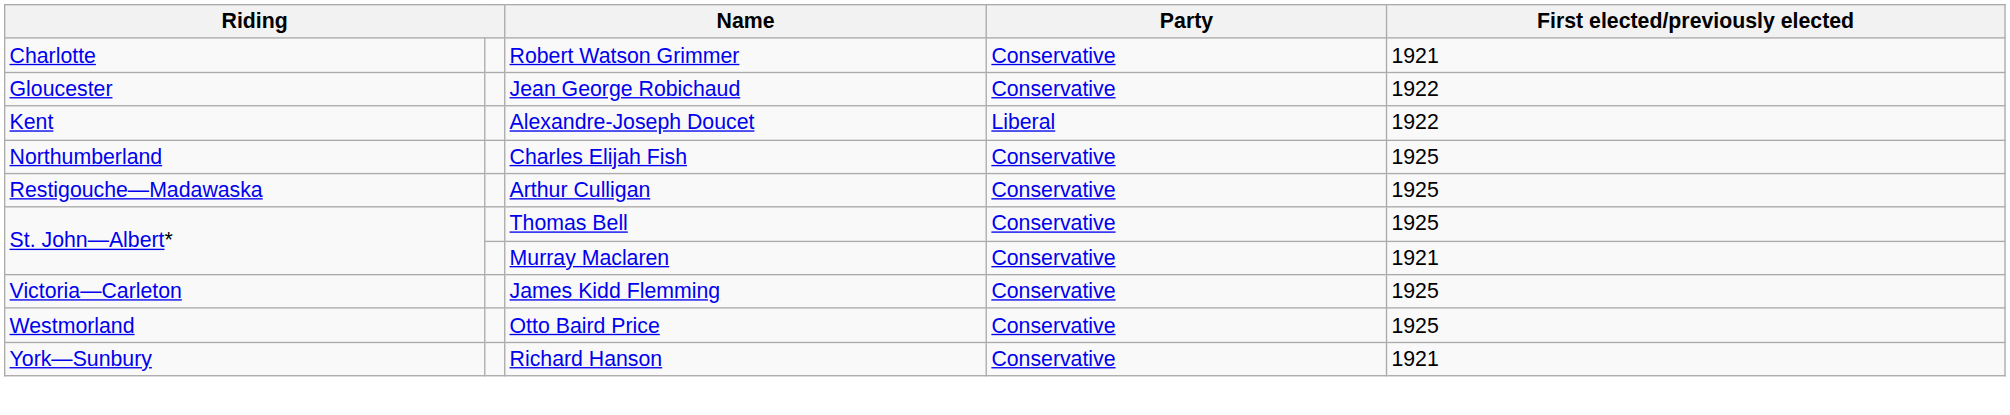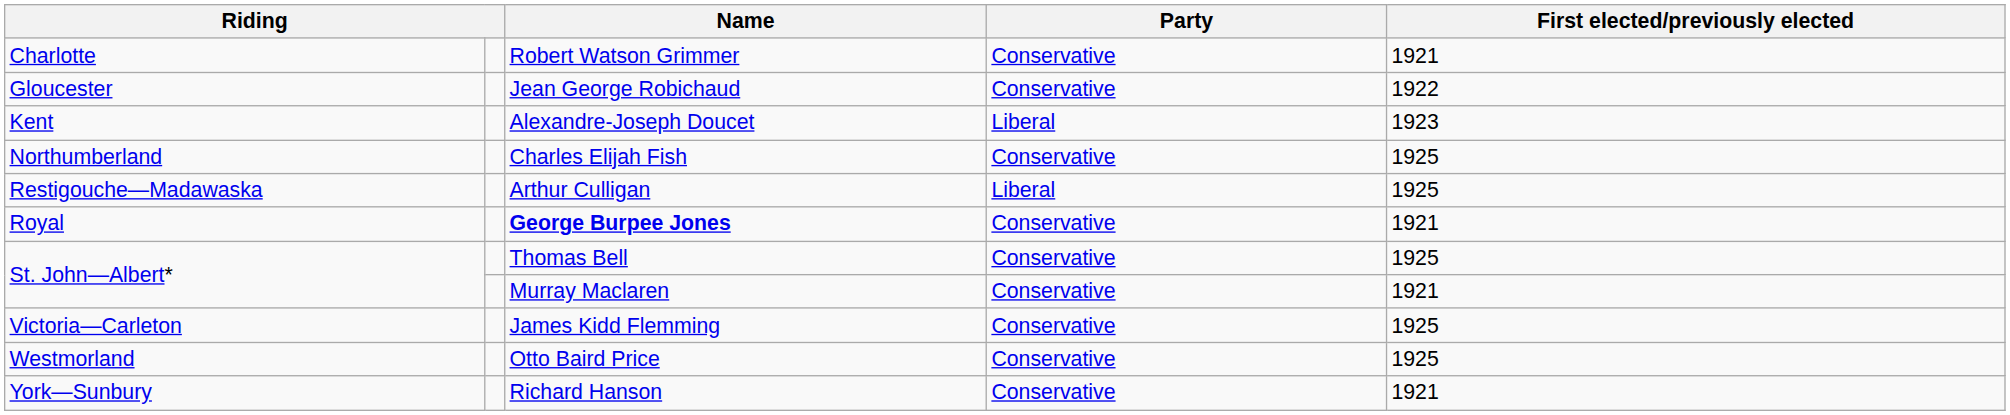 <table class="wikitable" width=95%>
 <tr>
 <th colspan=2 width=25%>Riding</th>
 <th>Name</th>
 <th width=20%>Party</th>
 <th>First elected/previously elected</th>
 </tr>
 <tr>
 <td width=24%><a href='#'>Charlotte</a></td>
 <td></td>
 <td><a href='#'>Robert Watson Grimmer</a></td>
 <td><a href='#'>Conservative</a></td>
 <td>1921</td>
 </tr>
 <tr>
 <td><a href='#'>Gloucester</a></td>
 <td></td>
 <td><a href='#'>Jean George Robichaud</a></td>
 <td><a href='#'>Conservative</a></td>
 <td>1922</td>
 </tr>
 <tr>
 <td><a href='#'>Kent</a></td>
 <td></td>
 <td><a href='#'>Alexandre-Joseph Doucet</a></td>
 <td><a href='#'>Liberal</a></td>
-<td>1922</td>
+<td>1923</td>
 </tr>
 <tr>
 <td><a href='#'>Northumberland</a></td>
 <td></td>
 <td><a href='#'>Charles Elijah Fish</a></td>
 <td><a href='#'>Conservative</a></td>
 <td>1925</td>
 </tr>
 <tr>
 <td><a href='#'>Restigouche—Madawaska</a></td>
 <td></td>
 <td><a href='#'>Arthur Culligan</a></td>
+<td><a href='#'>Liberal</a></td>
+<td>1925</td>
+</tr>
+<tr>
+<td><a href='#'>Royal</a></td>
+<td></td>
+<td><strong><a href='#'>George Burpee Jones</a></strong></td>
 <td><a href='#'>Conservative</a></td>
-<td>1925</td>
+<td>1921</td>
 </tr>
 <tr>
 <td rowspan=2><a href='#'>St. John—Albert</a>*</td>
 <td></td>
 <td><a href='#'>Thomas Bell</a></td>
 <td><a href='#'>Conservative</a></td>
 <td>1925</td>
 </tr>
 <tr>
 <td></td>
 <td><a href='#'>Murray Maclaren</a></td>
 <td><a href='#'>Conservative</a></td>
 <td>1921</td>
 </tr>
 <tr>
 <td><a href='#'>Victoria—Carleton</a></td>
 <td></td>
 <td><a href='#'>James Kidd Flemming</a></td>
 <td><a href='#'>Conservative</a></td>
 <td>1925</td>
 </tr>
 <tr>
 <td><a href='#'>Westmorland</a></td>
 <td></td>
 <td><a href='#'>Otto Baird Price</a></td>
 <td><a href='#'>Conservative</a></td>
 <td>1925</td>
 </tr>
 <tr>
 <td><a href='#'>York—Sunbury</a></td>
 <td></td>
 <td><a href='#'>Richard Hanson</a></td>
 <td><a href='#'>Conservative</a></td>
 <td>1921</td>
 </tr>
 </table>
